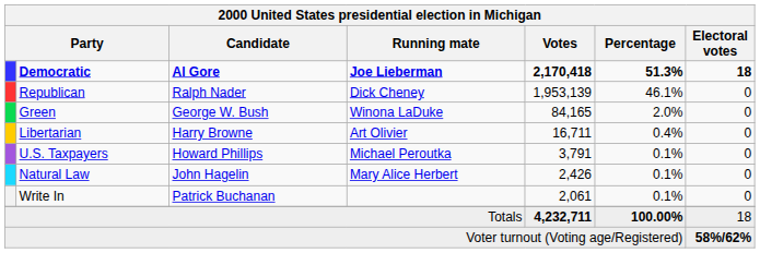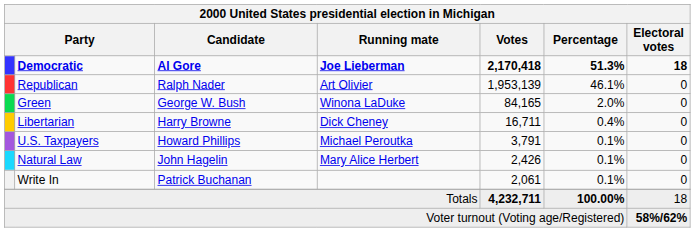 <table class="wikitable" style="font-size: 95%;">
 <tr>
 <th colspan="7">2000 United States presidential election in Michigan</th>
 </tr>
 <tr>
 <th colspan="2" style="width: 15em">Party</th>
 <th style="width: 17em">Candidate</th>
 <th style="width: 17em">Running mate</th>
 <th style="width: 5em">Votes</th>
 <th style="width: 7em">Percentage</th>
 <th style="width: 5em">Electoral votes</th>
 </tr>
 <tr>
 <th style="background-color:#3333FF; width: 3px"></th>
 <td style="width: 130px"><strong><a href='#'>Democratic</a></strong></td>
 <td><strong><a href='#'>Al Gore</a></strong></td>
 <td><strong><a href='#'>Joe Lieberman</a></strong></td>
 <td align="right"><strong>2,170,418</strong></td>
 <td align="right"><strong>51.3%</strong></td>
 <td align="right"><strong>18</strong></td>
 </tr>
 <tr>
 <th style="background-color:#FF3333; width: 3px"></th>
 <td style="width: 130px"><a href='#'>Republican</a></td>
 <td><a href='#'>Ralph Nader</a></td>
-<td><a href='#'>Dick Cheney</a></td>
+<td><a href='#'>Art Olivier</a></td>
 <td align="right">1,953,139</td>
 <td align="right">46.1%</td>
 <td align="right">0</td>
 </tr>
 <tr>
 <th style="background-color:#0BDA51; width: 3px"></th>
 <td style="width: 130px"><a href='#'>Green</a></td>
 <td><a href='#'>George W. Bush</a></td>
 <td><a href='#'>Winona LaDuke</a></td>
 <td align="right">84,165</td>
 <td align="right">2.0%</td>
 <td align="right">0</td>
 </tr>
 <tr>
 <th style="background-color:#FFCC00; width: 3px"></th>
 <td style="width: 130px"><a href='#'>Libertarian</a></td>
 <td><a href='#'>Harry Browne</a></td>
-<td><a href='#'>Art Olivier</a></td>
+<td><a href='#'>Dick Cheney</a></td>
 <td align="right">16,711</td>
 <td align="right">0.4%</td>
 <td align="right">0</td>
 </tr>
 <tr>
 <th style="background-color:#a356de; width: 3px"></th>
 <td style="width: 130px"><a href='#'>U.S. Taxpayers</a></td>
 <td><a href='#'>Howard Phillips</a></td>
 <td><a href='#'>Michael Peroutka</a></td>
 <td align="right">3,791</td>
 <td align="right">0.1%</td>
 <td align="right">0</td>
 </tr>
 <tr>
 <th style="background-color:#1ad9ff; width: 3px"></th>
 <td style="width: 130px"><a href='#'>Natural Law</a></td>
 <td><a href='#'>John Hagelin</a></td>
 <td><a href='#'>Mary Alice Herbert</a></td>
 <td align="right">2,426</td>
 <td align="right">0.1%</td>
 <td align="right">0</td>
 </tr>
 <tr>
 <th style="background-color:#DDDDD; width: 3px"></th>
 <td style="width: 130px">Write In</td>
 <td><a href='#'>Patrick Buchanan</a></td>
 <td></td>
 <td align="right">2,061</td>
 <td align="right">0.1%</td>
 <td align="right">0</td>
 </tr>
 <tr>
 </tr>
 <tr bgcolor="#EEEEEE">
 <td colspan="4" align="right">Totals</td>
 <td align="right"><strong>4,232,711</strong></td>
 <td align="right"><strong>100.00%</strong></td>
 <td align="right">18</td>
 </tr>
 <tr bgcolor="#EEEEEE">
 <td colspan="6" align="right">Voter turnout (Voting age/Registered)</td>
 <td colspan="1" align="right"><strong>58%/62%</strong></td>
 </tr>
 </table>
